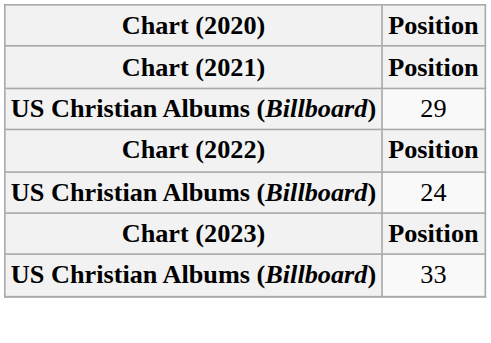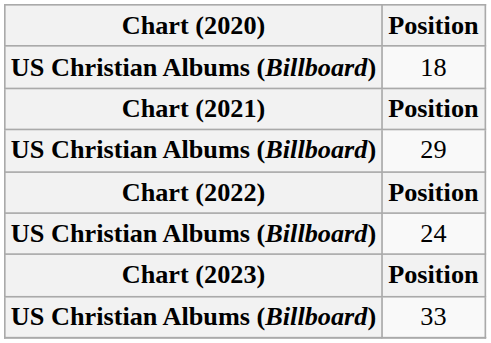 <table class="wikitable plainrowheaders" style="text-align:center">
 <tr>
 <th scope="col">Chart (2020)</th>
 <th scope="col">Position</th>
+</tr>
+<tr>
+<th scope="row">US Christian Albums (<em>Billboard</em>)</th>
+<td>18</td>
 </tr>
 <tr>
 <th scope="col">Chart (2021)</th>
 <th scope="col">Position</th>
 </tr>
 <tr>
 <th scope="row">US Christian Albums (<em>Billboard</em>)</th>
 <td>29</td>
 </tr>
 <tr>
 <th scope="col">Chart (2022)</th>
 <th scope="col">Position</th>
 </tr>
 <tr>
 <th scope="row">US Christian Albums (<em>Billboard</em>)</th>
 <td>24</td>
 </tr>
 <tr>
 <th scope="col">Chart (2023)</th>
 <th scope="col">Position</th>
 </tr>
 <tr>
 <th scope="row">US Christian Albums (<em>Billboard</em>)</th>
 <td>33</td>
 </tr>
 <tr>
 </tr>
 </table>
